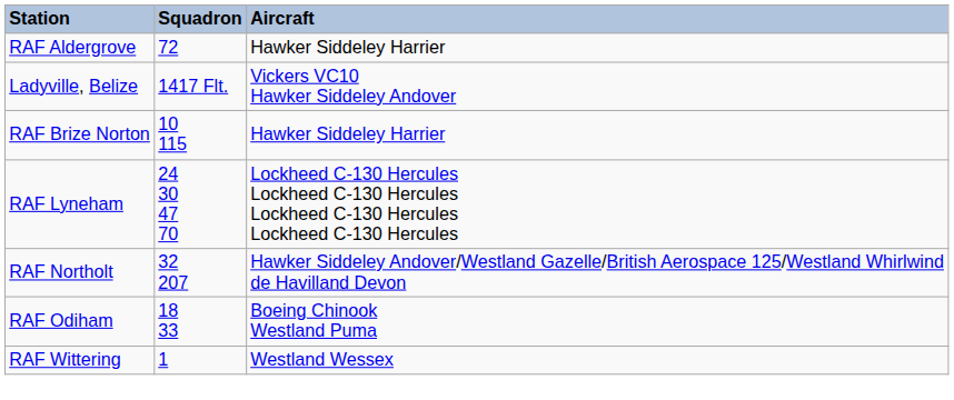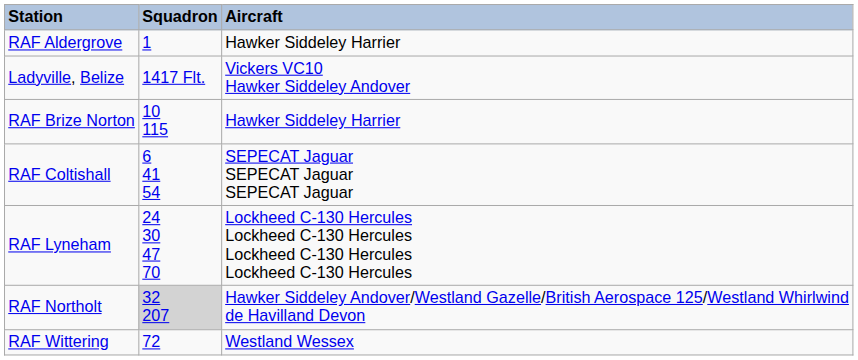 <table class="wikitable">
 <tr>
 <th style="text-align: left; background: #B0C4DE;">Station</th>
 <th style="text-align: left; background: #B0C4DE;">Squadron</th>
 <th style="text-align: left; background: #B0C4DE;">Aircraft</th>
 </tr>
 <tr>
 <td><a href='#'>RAF Aldergrove</a></td>
-<td><a href='#'>72</a></td>
+<td><a href='#'>1</a></td>
 <td>Hawker Siddeley Harrier</td>
 </tr>
 <tr>
 <td><a href='#'>Ladyville</a>, <a href='#'>Belize</a></td>
 <td><a href='#'>1417 Flt.</a></td>
 <td><a href='#'>Vickers VC10</a> <br> <a href='#'>Hawker Siddeley Andover</a></td>
 </tr>
 <tr>
 <td><a href='#'>RAF Brize Norton</a></td>
 <td><a href='#'>10</a> <br> <a href='#'>115</a></td>
 <td><a href='#'>Hawker Siddeley Harrier</a></td>
 </tr>
 <tr>
+<td><a href='#'>RAF Coltishall</a></td>
+<td><a href='#'>6</a> <br> <a href='#'>41</a> <br> <a href='#'>54</a></td>
+<td><a href='#'>SEPECAT Jaguar</a> <br> SEPECAT Jaguar <br> SEPECAT Jaguar</td>
+</tr>
+<tr>
 <td><a href='#'>RAF Lyneham</a></td>
 <td><a href='#'>24</a> <br> <a href='#'>30</a> <br> <a href='#'>47</a> <br> <a href='#'>70</a></td>
 <td><a href='#'>Lockheed C-130 Hercules</a> <br> Lockheed C-130 Hercules <br> Lockheed C-130 Hercules <br> Lockheed C-130 Hercules</td>
 </tr>
 <tr>
 <td><a href='#'>RAF Northolt</a></td>
-<td><a href='#'>32</a> <br> <a href='#'>207</a></td>
+<td style="background: lightgrey;"><a href='#'>32</a> <br> <a href='#'>207</a></td>
 <td><a href='#'>Hawker Siddeley Andover</a>/<a href='#'>Westland Gazelle</a>/<a href='#'>British Aerospace 125</a>/<a href='#'>Westland Whirlwind</a> <br> <a href='#'>de Havilland Devon</a></td>
 </tr>
 <tr>
-<td><a href='#'>RAF Odiham</a></td>
-<td><a href='#'>18</a> <br> <a href='#'>33</a></td>
-<td><a href='#'>Boeing Chinook</a> <br> <a href='#'>Westland Puma</a></td>
-</tr>
-<tr>
 <td><a href='#'>RAF Wittering</a></td>
-<td><a href='#'>1</a></td>
+<td><a href='#'>72</a></td>
 <td><a href='#'>Westland Wessex</a></td>
 </tr>
 </table>
